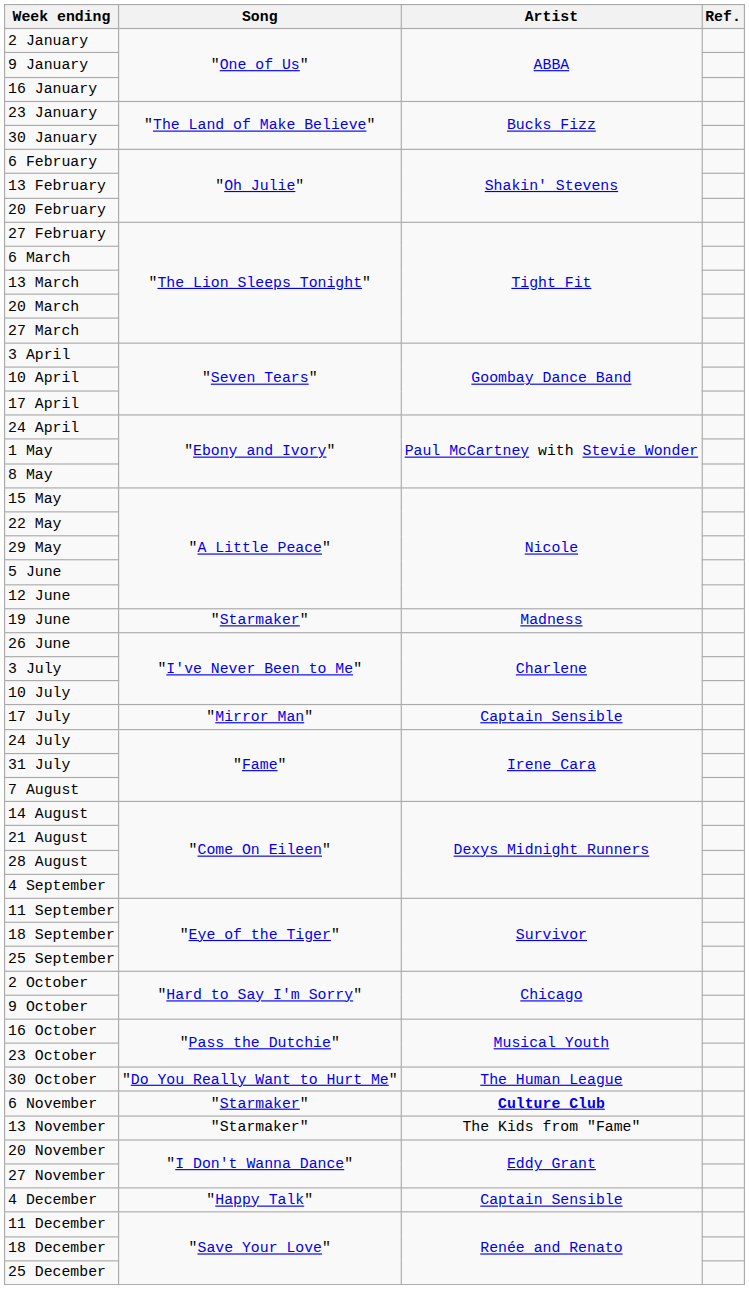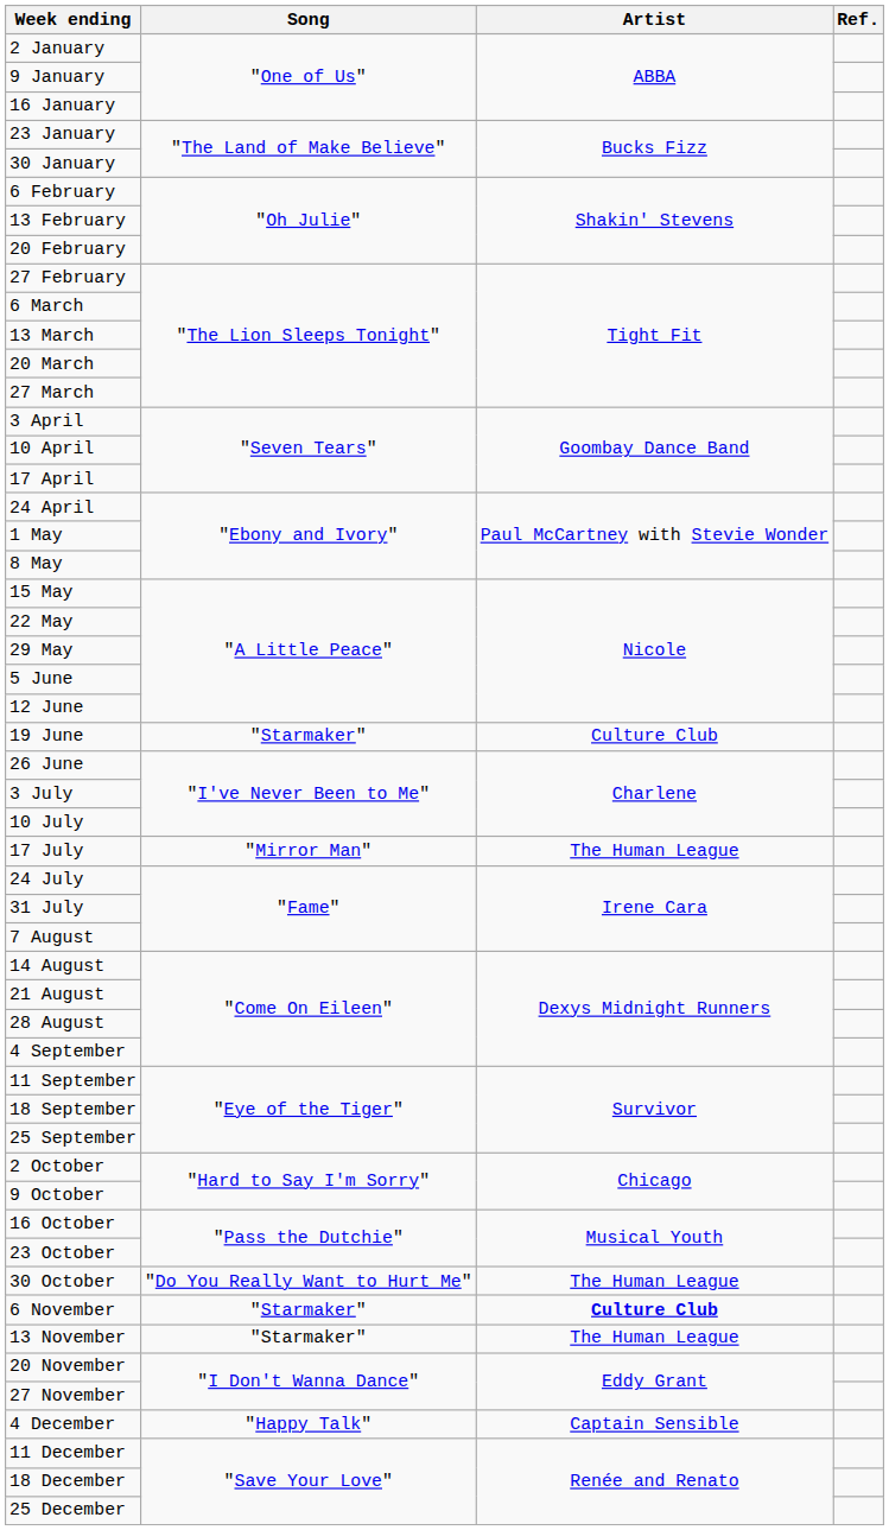 <table class="wikitable">
 <tr>
 <th>Week ending</th>
 <th>Song</th>
 <th>Artist</th>
 <th>Ref.</th>
 </tr>
 <tr>
 <td>2 January</td>
 <td rowspan=3 align=center>"<a href='#'>One of Us</a>"</td>
 <td rowspan=3 align=center><a href='#'>ABBA</a></td>
 <td></td>
 </tr>
 <tr>
 <td>9 January</td>
 <td></td>
 </tr>
 <tr>
 <td>16 January</td>
 <td></td>
 </tr>
 <tr>
 <td>23 January</td>
 <td rowspan=2 align=center>"<a href='#'>The Land of Make Believe</a>"</td>
 <td rowspan=2 align=center><a href='#'>Bucks Fizz</a></td>
 <td></td>
 </tr>
 <tr>
 <td>30 January</td>
 <td></td>
 </tr>
 <tr>
 <td>6 February</td>
 <td rowspan=3 align=center>"<a href='#'>Oh Julie</a>"</td>
 <td rowspan=3 align=center><a href='#'>Shakin' Stevens</a></td>
 <td></td>
 </tr>
 <tr>
 <td>13 February</td>
 <td></td>
 </tr>
 <tr>
 <td>20 February</td>
 <td></td>
 </tr>
 <tr>
 <td>27 February</td>
 <td rowspan=5 align=center>"<a href='#'>The Lion Sleeps Tonight</a>"</td>
 <td rowspan=5 align=center><a href='#'>Tight Fit</a></td>
 <td></td>
 </tr>
 <tr>
 <td>6 March</td>
 <td></td>
 </tr>
 <tr>
 <td>13 March</td>
 <td></td>
 </tr>
 <tr>
 <td>20 March</td>
 <td></td>
 </tr>
 <tr>
 <td>27 March</td>
 <td></td>
 </tr>
 <tr>
 <td>3 April</td>
 <td rowspan=3 align=center>"<a href='#'>Seven Tears</a>"</td>
 <td rowspan=3 align=center><a href='#'>Goombay Dance Band</a></td>
 <td></td>
 </tr>
 <tr>
 <td>10 April</td>
 <td></td>
 </tr>
 <tr>
 <td>17 April</td>
 <td></td>
 </tr>
 <tr>
 <td>24 April</td>
 <td rowspan=3 align=center>"<a href='#'>Ebony and Ivory</a>"</td>
 <td rowspan=3 align=center><a href='#'>Paul McCartney</a> with <a href='#'>Stevie Wonder</a></td>
 <td></td>
 </tr>
 <tr>
 <td>1 May</td>
 <td></td>
 </tr>
 <tr>
 <td>8 May</td>
 <td></td>
 </tr>
 <tr>
 <td>15 May</td>
 <td rowspan=5 align=center>"<a href='#'>A Little Peace</a>"</td>
 <td rowspan=5 align=center><a href='#'>Nicole</a></td>
 <td></td>
 </tr>
 <tr>
 <td>22 May</td>
 <td></td>
 </tr>
 <tr>
 <td>29 May</td>
 <td></td>
 </tr>
 <tr>
 <td>5 June</td>
 <td></td>
 </tr>
 <tr>
 <td>12 June</td>
 <td></td>
 </tr>
 <tr>
 <td>19 June</td>
 <td align=center>"<a href='#'>Starmaker</a>"</td>
-<td align=center><a href='#'>Madness</a></td>
+<td align=center><a href='#'>Culture Club</a></td>
 <td></td>
 </tr>
 <tr>
 <td>26 June</td>
 <td rowspan=3 align=center>"<a href='#'>I've Never Been to Me</a>"</td>
 <td rowspan=3 align=center><a href='#'>Charlene</a></td>
 <td></td>
 </tr>
 <tr>
 <td>3 July</td>
 <td></td>
 </tr>
 <tr>
 <td>10 July</td>
 <td></td>
 </tr>
 <tr>
 <td>17 July</td>
 <td align=center>"<a href='#'>Mirror Man</a>"</td>
-<td align=center><a href='#'>Captain Sensible</a></td>
+<td align=center><a href='#'>The Human League</a></td>
 <td></td>
 </tr>
 <tr>
 <td>24 July</td>
 <td rowspan=3 align=center>"<a href='#'>Fame</a>"</td>
 <td rowspan=3 align=center><a href='#'>Irene Cara</a></td>
 <td></td>
 </tr>
 <tr>
 <td>31 July</td>
 <td></td>
 </tr>
 <tr>
 <td>7 August</td>
 <td></td>
 </tr>
 <tr>
 <td>14 August</td>
 <td rowspan=4 align=center>"<a href='#'>Come On Eileen</a>"</td>
 <td rowspan=4 align=center><a href='#'>Dexys Midnight Runners</a></td>
 <td></td>
 </tr>
 <tr>
 <td>21 August</td>
 <td></td>
 </tr>
 <tr>
 <td>28 August</td>
 <td></td>
 </tr>
 <tr>
 <td>4 September</td>
 <td></td>
 </tr>
 <tr>
 <td>11 September</td>
 <td rowspan=3 align=center>"<a href='#'>Eye of the Tiger</a>"</td>
 <td rowspan=3 align=center><a href='#'>Survivor</a></td>
 <td></td>
 </tr>
 <tr>
 <td>18 September</td>
 <td></td>
 </tr>
 <tr>
 <td>25 September</td>
 <td></td>
 </tr>
 <tr>
 <td>2 October</td>
 <td rowspan=2 align=center>"<a href='#'>Hard to Say I'm Sorry</a>"</td>
 <td rowspan=2 align=center><a href='#'>Chicago</a></td>
 <td></td>
 </tr>
 <tr>
 <td>9 October</td>
 <td></td>
 </tr>
 <tr>
 <td>16 October</td>
 <td rowspan=2 align=center>"<a href='#'>Pass the Dutchie</a>"</td>
 <td rowspan=2 align=center><a href='#'>Musical Youth</a></td>
 <td></td>
 </tr>
 <tr>
 <td>23 October</td>
 <td></td>
 </tr>
 <tr>
 <td>30 October</td>
 <td align=center>"<a href='#'>Do You Really Want to Hurt Me</a>"</td>
 <td align=center><a href='#'>The Human League</a></td>
 <td></td>
 </tr>
 <tr>
 <td>6 November</td>
 <td align=center>"<a href='#'>Starmaker</a>"</td>
 <td align=center><strong><a href='#'>Culture Club</a></strong></td>
 <td></td>
 </tr>
 <tr>
 <td>13 November</td>
 <td align=center>"Starmaker"</td>
-<td align=center>The Kids from "Fame"</td>
+<td align=center><a href='#'>The Human League</a></td>
 <td></td>
 </tr>
 <tr>
 <td>20 November</td>
 <td rowspan=2 align=center>"<a href='#'>I Don't Wanna Dance</a>"</td>
 <td rowspan=2 align=center><a href='#'>Eddy Grant</a></td>
 <td></td>
 </tr>
 <tr>
 <td>27 November</td>
 <td></td>
 </tr>
 <tr>
 <td>4 December</td>
 <td align=center>"<a href='#'>Happy Talk</a>"</td>
 <td align=center><a href='#'>Captain Sensible</a></td>
 <td></td>
 </tr>
 <tr>
 <td>11 December</td>
 <td rowspan=3 align=center>"<a href='#'>Save Your Love</a>"</td>
 <td rowspan=3 align=center><a href='#'>Renée and Renato</a></td>
 <td></td>
 </tr>
 <tr>
 <td>18 December</td>
 <td></td>
 </tr>
 <tr>
 <td>25 December</td>
 <td></td>
 </tr>
 <tr>
 </tr>
 </table>
